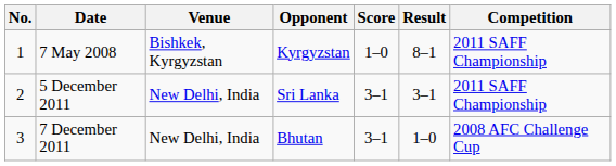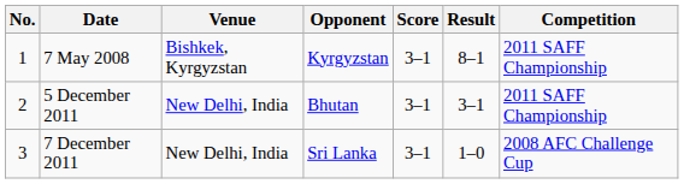 <table class="wikitable sortable">
 <tr>
 <th scope="col">No.</th>
 <th scope="col">Date</th>
 <th scope="col">Venue</th>
 <th scope="col">Opponent</th>
 <th scope="col">Score</th>
 <th scope="col">Result</th>
 <th scope="col">Competition</th>
 </tr>
 <tr>
 <td align="center">1</td>
 <td>7 May 2008</td>
 <td><a href='#'>Bishkek</a>, Kyrgyzstan</td>
 <td> <a href='#'>Kyrgyzstan</a></td>
-<td align="center">1–0</td>
+<td align="center">3–1</td>
 <td align="center">8–1</td>
 <td><a href='#'>2011 SAFF Championship</a></td>
 </tr>
 <tr>
 <td align="center">2</td>
 <td>5 December 2011</td>
 <td><a href='#'>New Delhi</a>, India</td>
-<td> <a href='#'>Sri Lanka</a></td>
+<td> <a href='#'>Bhutan</a></td>
 <td align="center">3–1</td>
 <td align="center">3–1</td>
 <td><a href='#'>2011 SAFF Championship</a></td>
 </tr>
 <tr>
 <td align="center">3</td>
 <td>7 December 2011</td>
 <td>New Delhi, India</td>
-<td> <a href='#'>Bhutan</a></td>
+<td> <a href='#'>Sri Lanka</a></td>
 <td align="center">3–1</td>
 <td align="center">1–0</td>
 <td><a href='#'>2008 AFC Challenge Cup</a></td>
 </tr>
 </table>
